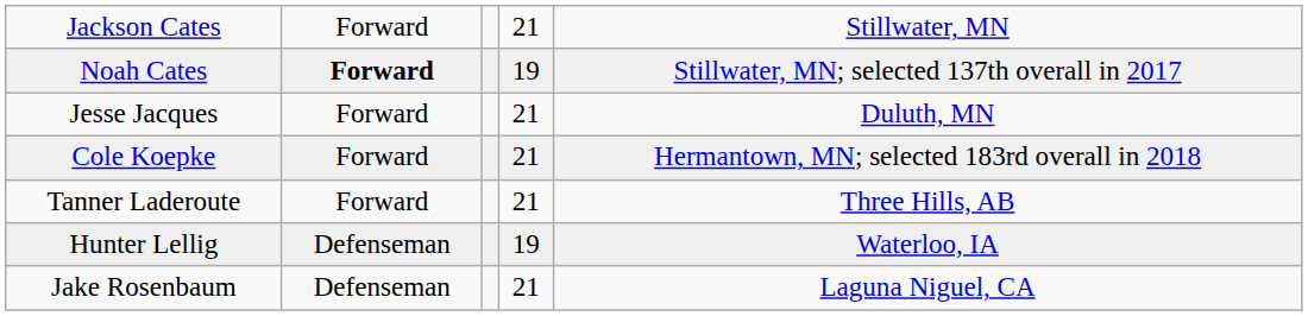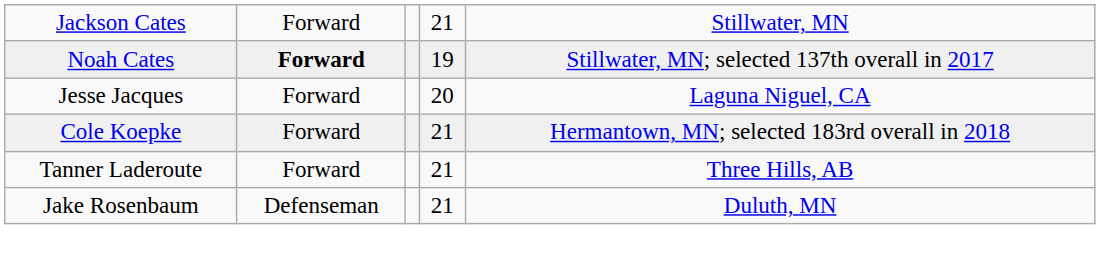 <table class="wikitable" width="60%">
 <tr align="center" bgcolor="">
 <td><a href='#'>Jackson Cates</a></td>
 <td>Forward</td>
 <td></td>
 <td>21</td>
 <td><a href='#'>Stillwater, MN</a></td>
 </tr>
 <tr align="center" bgcolor="f0f0f0">
 <td><a href='#'>Noah Cates</a></td>
 <td><strong>Forward</strong></td>
 <td></td>
 <td>19</td>
 <td><a href='#'>Stillwater, MN</a>; selected 137th overall in <a href='#'>2017</a></td>
 </tr>
 <tr align="center" bgcolor="">
 <td>Jesse Jacques</td>
 <td>Forward</td>
 <td></td>
-<td>21</td>
-<td><a href='#'>Duluth, MN</a></td>
+<td>20</td>
+<td><a href='#'>Laguna Niguel, CA</a></td>
 </tr>
 <tr align="center" bgcolor="f0f0f0">
 <td><a href='#'>Cole Koepke</a></td>
 <td>Forward</td>
 <td></td>
 <td>21</td>
 <td><a href='#'>Hermantown, MN</a>; selected 183rd overall in <a href='#'>2018</a></td>
 </tr>
 <tr align="center" bgcolor="">
 <td>Tanner Laderoute</td>
 <td>Forward</td>
 <td></td>
 <td>21</td>
 <td><a href='#'>Three Hills, AB</a></td>
 </tr>
-<tr align="center" bgcolor="f0f0f0">
-<td>Hunter Lellig</td>
-<td>Defenseman</td>
-<td></td>
-<td>19</td>
-<td><a href='#'>Waterloo, IA</a></td>
-</tr>
 <tr align="center" bgcolor="">
 <td>Jake Rosenbaum</td>
 <td>Defenseman</td>
 <td></td>
 <td>21</td>
-<td><a href='#'>Laguna Niguel, CA</a></td>
+<td><a href='#'>Duluth, MN</a></td>
 </tr>
 </table>
